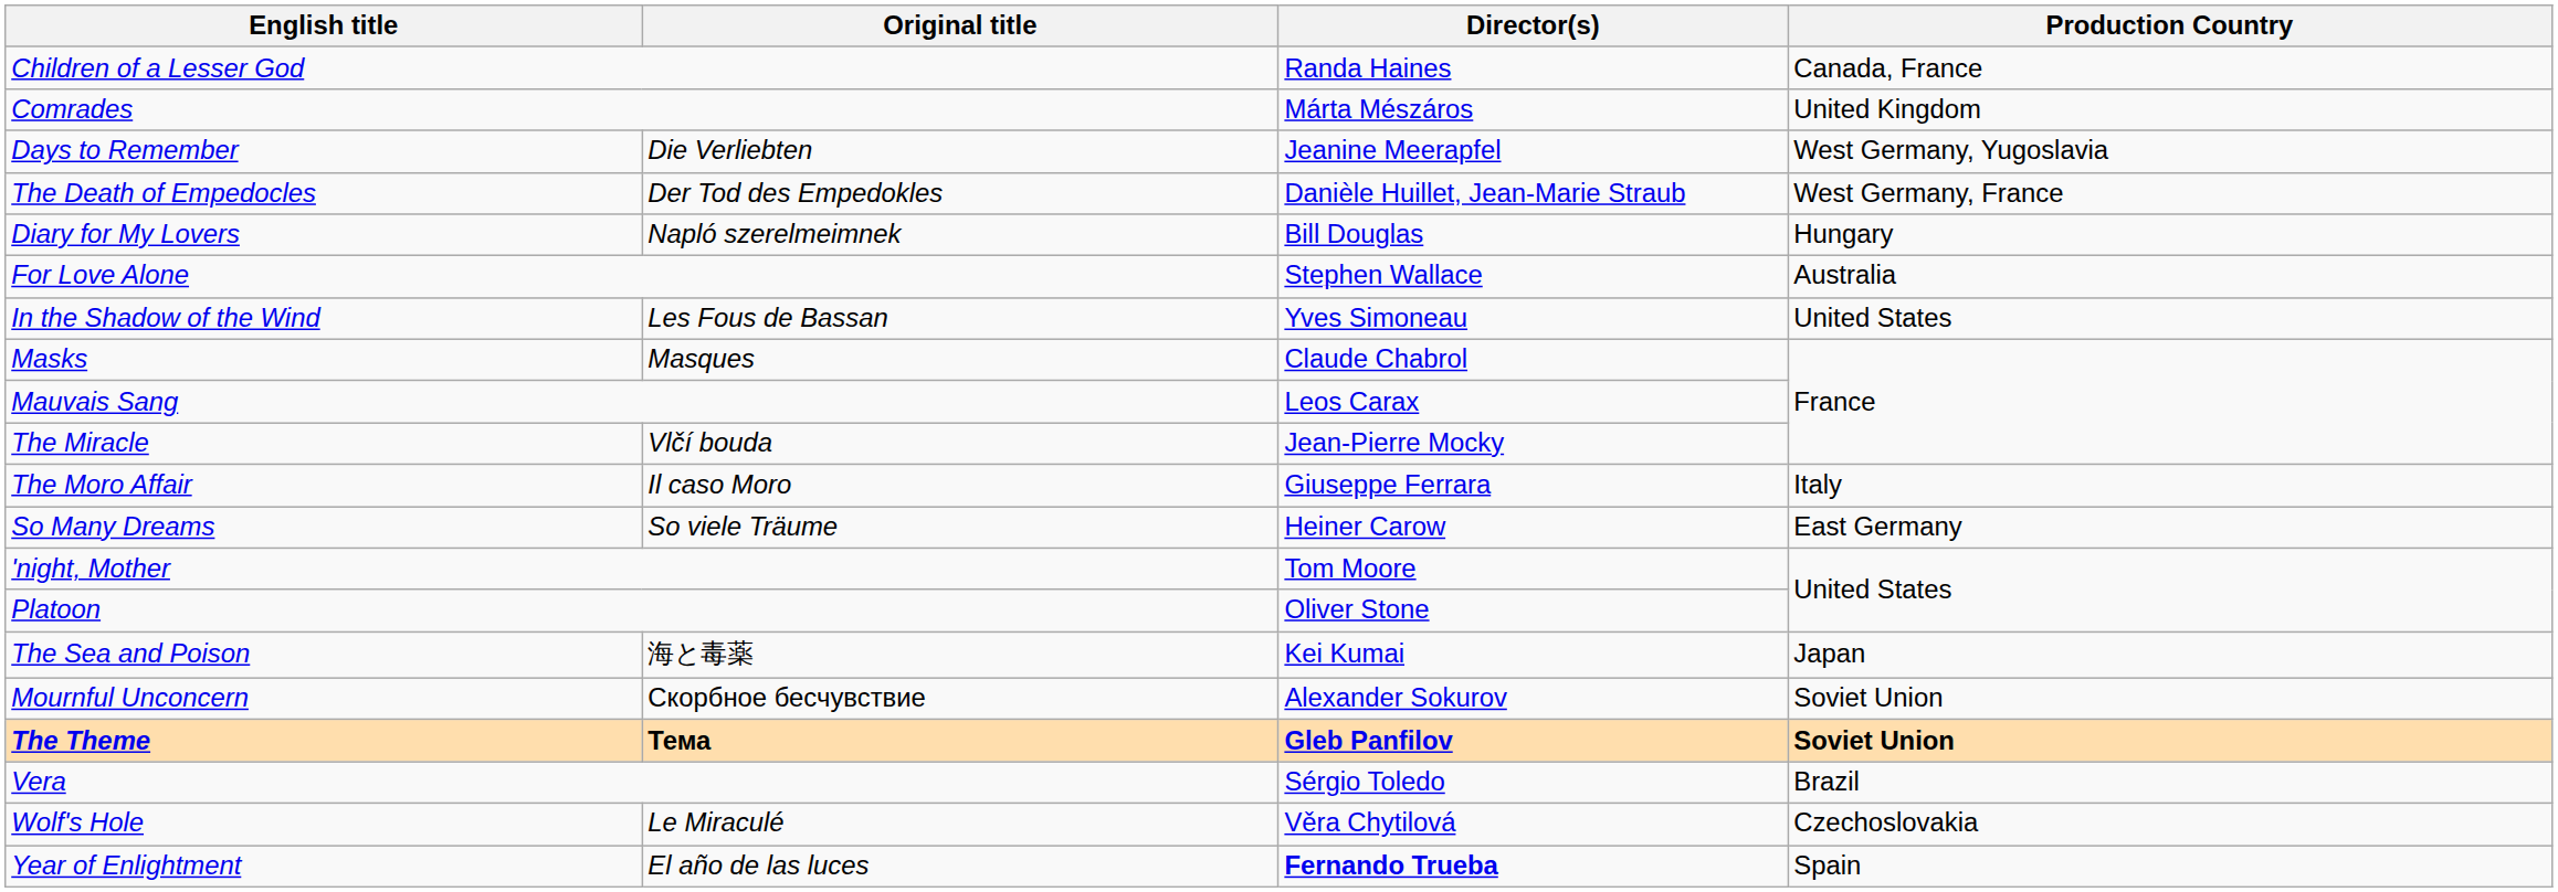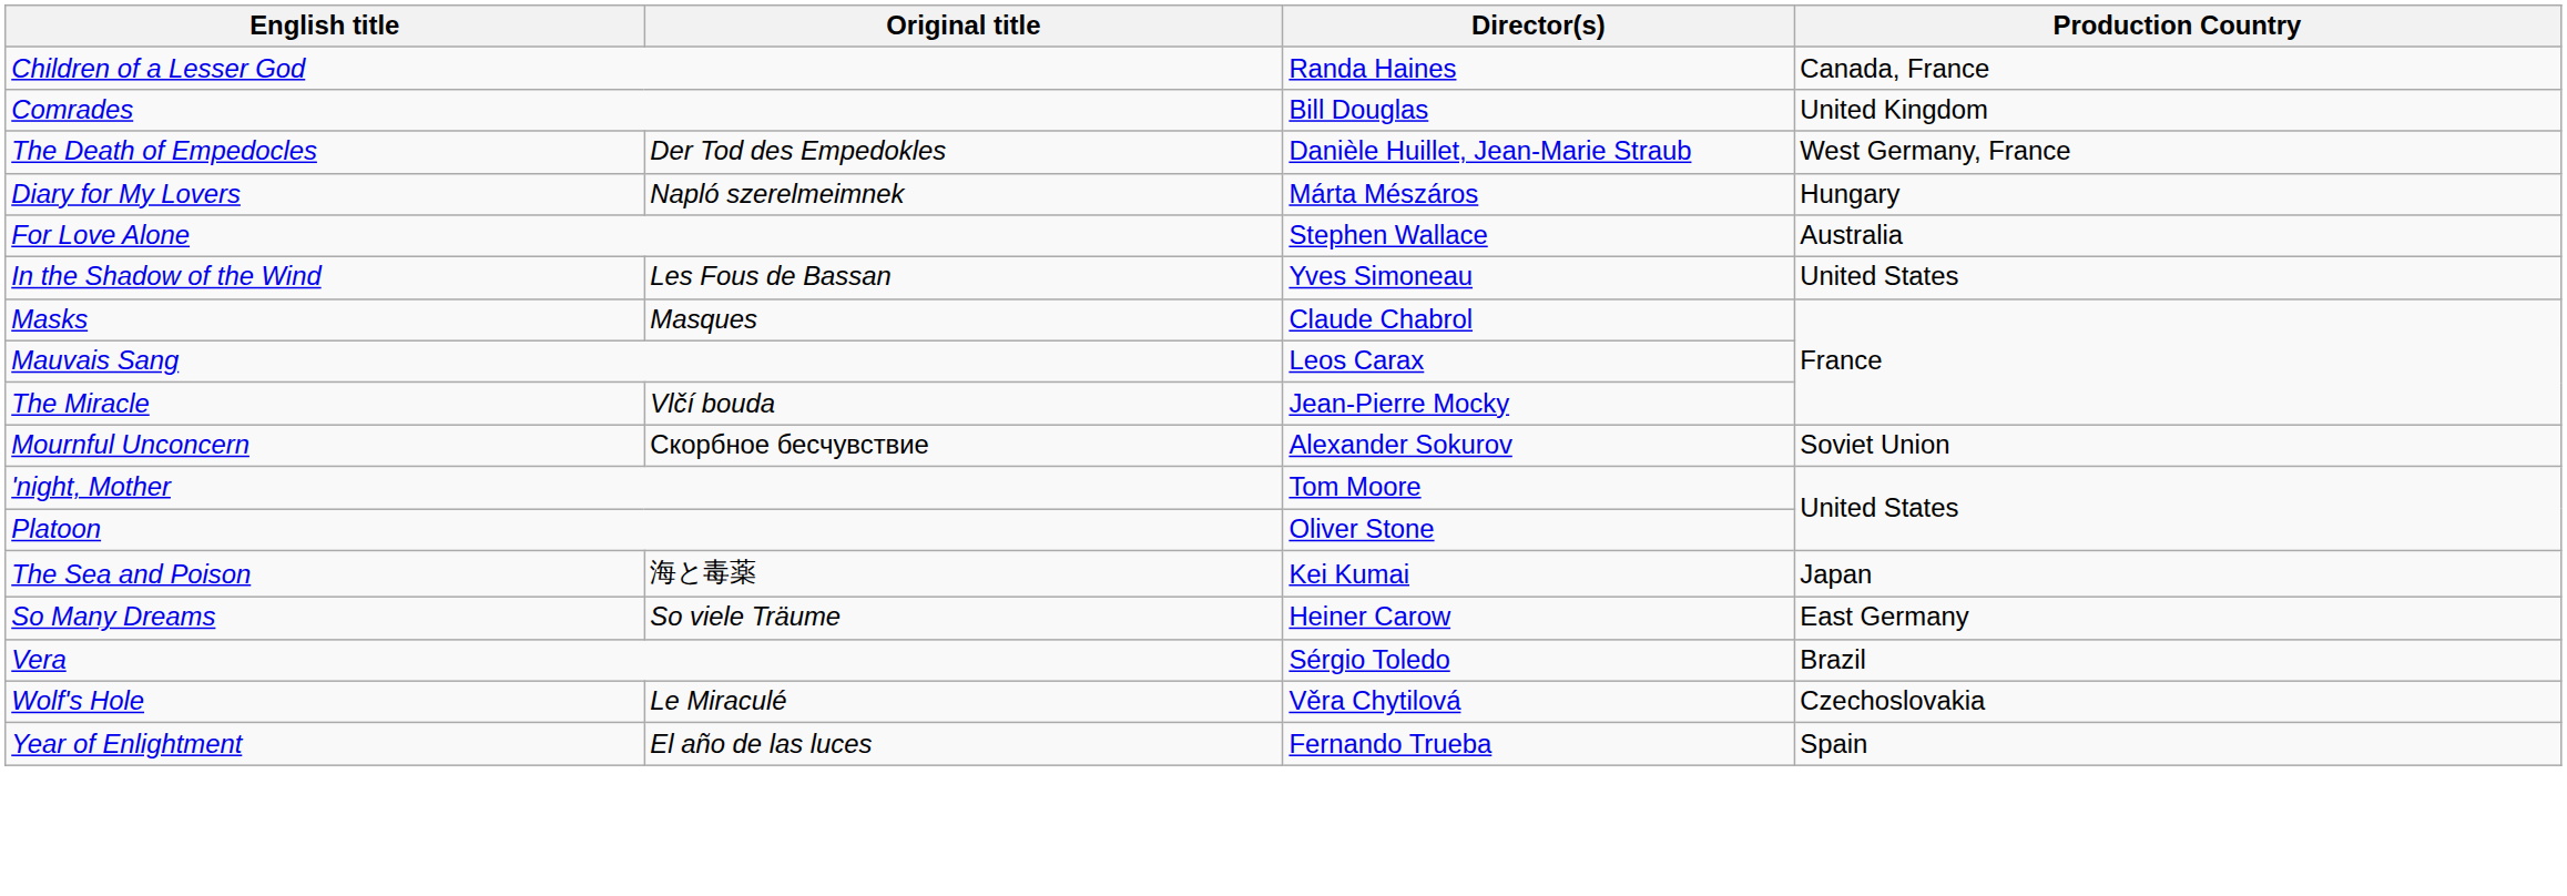 <table class="wikitable" width="78%" cellpadding="5">
 <tr>
 <th width="25%">English title</th>
 <th width="25%">Original title</th>
 <th width="20%">Director(s)</th>
 <th width="30%">Production Country</th>
 </tr>
 <tr>
 <td colspan="2"><em><a href='#'>Children of a Lesser God</a></em></td>
 <td><a href='#'>Randa Haines</a></td>
 <td>Canada, France</td>
 </tr>
 <tr>
 <td colspan="2"><em><a href='#'>Comrades</a></em></td>
-<td><a href='#'>Márta Mészáros</a></td>
+<td><a href='#'>Bill Douglas</a></td>
 <td>United Kingdom</td>
-</tr>
-<tr>
-<td><em><a href='#'>Days to Remember</a></em></td>
-<td><em>Die Verliebten</em></td>
-<td><a href='#'>Jeanine Meerapfel</a></td>
-<td>West Germany, Yugoslavia</td>
 </tr>
 <tr>
 <td><em><a href='#'>The Death of Empedocles</a></em></td>
 <td><em>Der Tod des Empedokles</em></td>
 <td><a href='#'>Danièle Huillet, Jean-Marie Straub</a></td>
 <td>West Germany, France</td>
 </tr>
 <tr>
 <td><em><a href='#'>Diary for My Lovers</a></em></td>
 <td><em>Napló szerelmeimnek</em></td>
-<td><a href='#'>Bill Douglas</a></td>
+<td><a href='#'>Márta Mészáros</a></td>
 <td>Hungary</td>
 </tr>
 <tr>
 <td colspan="2"><em><a href='#'>For Love Alone</a></em></td>
 <td><a href='#'>Stephen Wallace</a></td>
 <td>Australia</td>
 </tr>
 <tr>
 <td><em><a href='#'>In the Shadow of the Wind</a></em></td>
 <td><em>Les Fous de Bassan</em></td>
 <td><a href='#'>Yves Simoneau</a></td>
 <td>United States</td>
 </tr>
 <tr>
 <td><em><a href='#'>Masks</a></em></td>
 <td><em>Masques</em></td>
 <td><a href='#'>Claude Chabrol</a></td>
 <td rowspan="3">France</td>
 </tr>
 <tr>
 <td colspan="2"><em><a href='#'>Mauvais Sang</a></em></td>
 <td><a href='#'>Leos Carax</a></td>
 </tr>
 <tr>
 <td><em><a href='#'>The Miracle</a></em></td>
 <td><em>Vlčí bouda</em></td>
 <td><a href='#'>Jean-Pierre Mocky</a></td>
 </tr>
 <tr>
-<td><em><a href='#'>The Moro Affair</a></em></td>
-<td><em>Il caso Moro</em></td>
-<td><a href='#'>Giuseppe Ferrara</a></td>
-<td>Italy</td>
-</tr>
-<tr>
-<td><em><a href='#'>So Many Dreams</a></em></td>
-<td><em>So viele Träume</em></td>
-<td><a href='#'>Heiner Carow</a></td>
-<td>East Germany</td>
+<td><em><a href='#'>Mournful Unconcern</a></em></td>
+<td>Скорбное бесчувствие</td>
+<td><a href='#'>Alexander Sokurov</a></td>
+<td>Soviet Union</td>
 </tr>
 <tr>
 <td colspan="2"><em><a href='#'>'night, Mother</a></em></td>
 <td><a href='#'>Tom Moore</a></td>
 <td rowspan="2">United States</td>
 </tr>
 <tr>
 <td colspan="2"><em><a href='#'>Platoon</a></em></td>
 <td><a href='#'>Oliver Stone</a></td>
 </tr>
 <tr>
 <td><em><a href='#'>The Sea and Poison</a></em></td>
 <td>海と毒薬</td>
 <td><a href='#'>Kei Kumai</a></td>
 <td>Japan</td>
 </tr>
 <tr>
-<td><em><a href='#'>Mournful Unconcern</a></em></td>
-<td>Скорбное бесчувствие</td>
-<td><a href='#'>Alexander Sokurov</a></td>
-<td>Soviet Union</td>
-</tr>
-<tr style="background:#FFDEAD;">
-<td><strong><em><a href='#'>The Theme</a></em></strong></td>
-<td><strong>Тема</strong></td>
-<td><strong><a href='#'>Gleb Panfilov</a></strong></td>
-<td><strong>Soviet Union</strong></td>
+<td><em><a href='#'>So Many Dreams</a></em></td>
+<td><em>So viele Träume</em></td>
+<td><a href='#'>Heiner Carow</a></td>
+<td>East Germany</td>
 </tr>
 <tr>
 <td colspan="2"><em><a href='#'>Vera</a></em></td>
 <td><a href='#'>Sérgio Toledo</a></td>
 <td>Brazil</td>
 </tr>
 <tr>
 <td><em><a href='#'>Wolf's Hole</a></em></td>
 <td><em>Le Miraculé</em></td>
 <td><a href='#'>Věra Chytilová</a></td>
 <td>Czechoslovakia</td>
 </tr>
 <tr>
 <td><em><a href='#'>Year of Enlightment</a></em></td>
 <td><em>El año de las luces</em></td>
-<td><strong><a href='#'>Fernando Trueba</a></strong></td>
+<td><a href='#'>Fernando Trueba</a></td>
 <td>Spain</td>
 </tr>
 </table>
